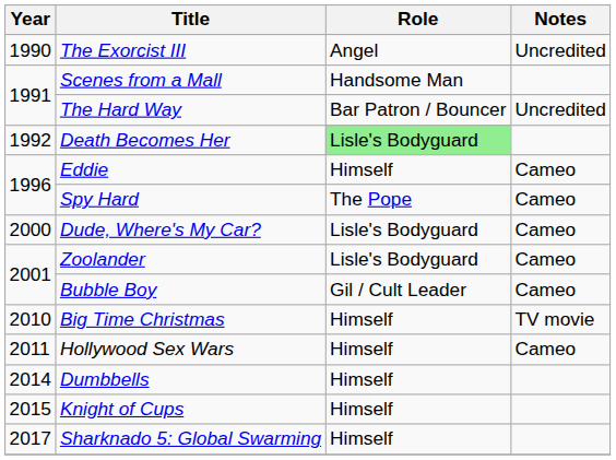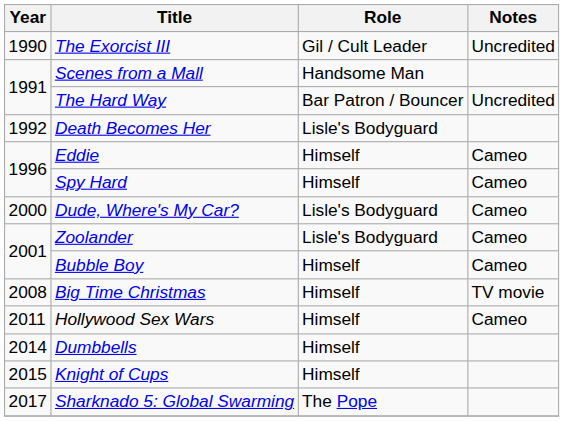 <table class="wikitable sortable">
 <tr>
 <th>Year</th>
 <th>Title</th>
 <th>Role</th>
 <th class="unsortable">Notes</th>
 </tr>
 <tr>
 <td>1990</td>
 <td><em><a href='#'>The Exorcist III</a></em></td>
-<td>Angel</td>
+<td>Gil / Cult Leader</td>
 <td>Uncredited</td>
 </tr>
 <tr>
 <td rowspan = 2>1991</td>
 <td><em><a href='#'>Scenes from a Mall</a></em></td>
 <td>Handsome Man</td>
 <td></td>
 </tr>
 <tr>
 <td><em><a href='#'>The Hard Way</a></em></td>
 <td>Bar Patron / Bouncer</td>
 <td>Uncredited</td>
 </tr>
 <tr>
 <td>1992</td>
 <td><em><a href='#'>Death Becomes Her</a></em></td>
-<td style="background: lightgreen;">Lisle's Bodyguard</td>
+<td>Lisle's Bodyguard</td>
 <td></td>
 </tr>
 <tr>
 <td rowspan = 2>1996</td>
 <td><em><a href='#'>Eddie</a></em></td>
 <td>Himself</td>
 <td>Cameo</td>
 </tr>
 <tr>
 <td><em><a href='#'>Spy Hard</a></em></td>
-<td>The <a href='#'>Pope</a></td>
+<td>Himself</td>
 <td>Cameo</td>
 </tr>
 <tr>
 <td>2000</td>
 <td><em><a href='#'>Dude, Where's My Car?</a></em></td>
 <td>Lisle's Bodyguard</td>
 <td>Cameo</td>
 </tr>
 <tr>
 <td rowspan = 2>2001</td>
 <td><em><a href='#'>Zoolander</a></em></td>
 <td>Lisle's Bodyguard</td>
 <td>Cameo</td>
 </tr>
 <tr>
 <td><em><a href='#'>Bubble Boy</a></em></td>
-<td>Gil / Cult Leader</td>
+<td>Himself</td>
 <td>Cameo</td>
 </tr>
 <tr>
-<td>2010</td>
+<td>2008</td>
 <td><em><a href='#'>Big Time Christmas</a></em></td>
 <td>Himself</td>
 <td>TV movie</td>
 </tr>
 <tr>
 <td>2011</td>
 <td><em>Hollywood Sex Wars</em></td>
 <td>Himself</td>
 <td>Cameo</td>
 </tr>
 <tr>
 <td>2014</td>
 <td><em><a href='#'>Dumbbells</a></em></td>
 <td>Himself</td>
 <td></td>
 </tr>
 <tr>
 <td>2015</td>
 <td><em><a href='#'>Knight of Cups</a></em></td>
 <td>Himself</td>
 <td></td>
 </tr>
 <tr>
 <td>2017</td>
 <td><em><a href='#'>Sharknado 5: Global Swarming</a></em></td>
-<td>Himself</td>
+<td>The <a href='#'>Pope</a></td>
 <td></td>
 </tr>
 <tr>
 </tr>
 </table>
